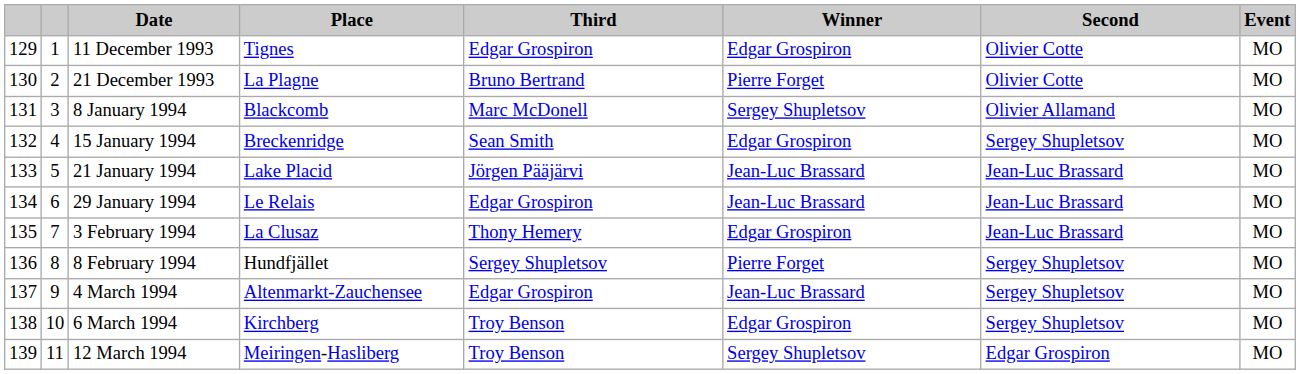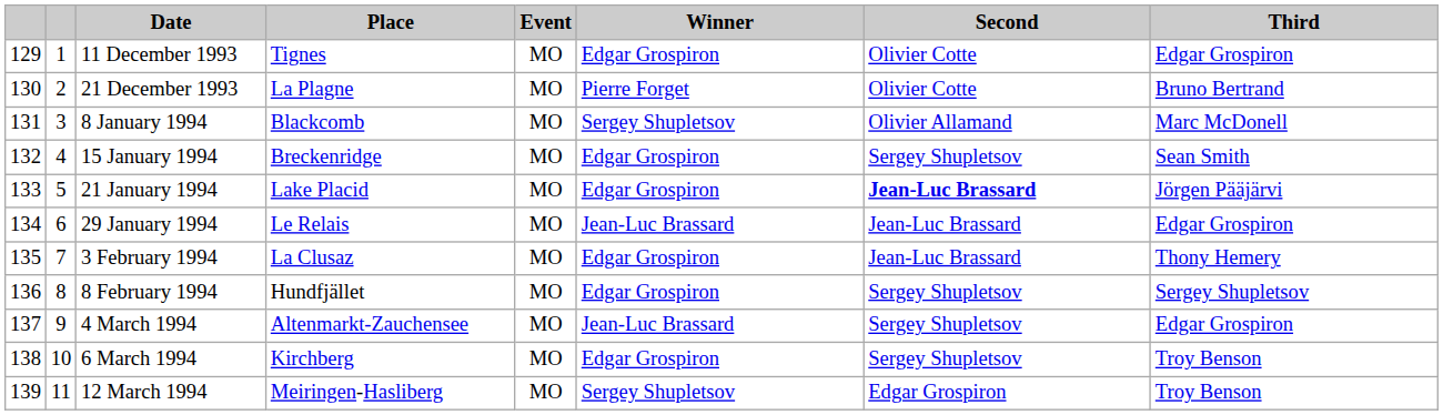 <table class="wikitable plainrowheaders" style="background:#fff; font-size:86%; line-height:16px; border:grey solid 1px; border-collapse:collapse;">
 <tr style="background:#ccc; text-align:center;">
 <th scope="col" style="background:#ccc; width=20 px;"></th>
 <th scope="col" style="background:#ccc; width=30 px;"></th>
 <th scope="col" style="background:#ccc; width:120px;">Date</th>
 <th scope="col" style="background:#ccc; width:160px;">Place</th>
-<th scope="col" style="background:#ccc; width:185px;">Third</th>
+<th scope="col" style="background:#ccc; width:15px;">Event</th>
 <th scope="col" style="background:#ccc; width:185px;">Winner</th>
 <th scope="col" style="background:#ccc; width:185px;">Second</th>
-<th scope="col" style="background:#ccc; width:15px;">Event</th>
+<th scope="col" style="background:#ccc; width:185px;">Third</th>
 </tr>
 <tr>
 <td align=center>129</td>
 <td align=center>1</td>
 <td>11 December 1993</td>
 <td> <a href='#'>Tignes</a></td>
-<td> <a href='#'>Edgar Grospiron</a></td>
+<td align=center>MO</td>
 <td> <a href='#'>Edgar Grospiron</a></td>
 <td> <a href='#'>Olivier Cotte</a></td>
-<td align=center>MO</td>
+<td> <a href='#'>Edgar Grospiron</a></td>
 </tr>
 <tr>
 <td align=center>130</td>
 <td align=center>2</td>
 <td>21 December 1993</td>
 <td> <a href='#'>La Plagne</a></td>
-<td> <a href='#'>Bruno Bertrand</a></td>
+<td align=center>MO</td>
 <td> <a href='#'>Pierre Forget</a></td>
 <td> <a href='#'>Olivier Cotte</a></td>
-<td align=center>MO</td>
+<td> <a href='#'>Bruno Bertrand</a></td>
 </tr>
 <tr>
 <td align=center>131</td>
 <td align=center>3</td>
 <td>8 January 1994</td>
 <td> <a href='#'>Blackcomb</a></td>
-<td> <a href='#'>Marc McDonell</a></td>
+<td align=center>MO</td>
 <td> <a href='#'>Sergey Shupletsov</a></td>
 <td> <a href='#'>Olivier Allamand</a></td>
-<td align=center>MO</td>
+<td> <a href='#'>Marc McDonell</a></td>
 </tr>
 <tr>
 <td align=center>132</td>
 <td align=center>4</td>
 <td>15 January 1994</td>
 <td> <a href='#'>Breckenridge</a></td>
-<td> <a href='#'>Sean Smith</a></td>
+<td align=center>MO</td>
 <td> <a href='#'>Edgar Grospiron</a></td>
 <td> <a href='#'>Sergey Shupletsov</a></td>
-<td align=center>MO</td>
+<td> <a href='#'>Sean Smith</a></td>
 </tr>
 <tr>
 <td align=center>133</td>
 <td align=center>5</td>
 <td>21 January 1994</td>
 <td> <a href='#'>Lake Placid</a></td>
+<td align=center>MO</td>
+<td> <a href='#'>Edgar Grospiron</a></td>
+<td><strong> <a href='#'>Jean-Luc Brassard</a></strong></td>
 <td> <a href='#'>Jörgen Pääjärvi</a></td>
-<td> <a href='#'>Jean-Luc Brassard</a></td>
-<td> <a href='#'>Jean-Luc Brassard</a></td>
-<td align=center>MO</td>
 </tr>
 <tr>
 <td align=center>134</td>
 <td align=center>6</td>
 <td>29 January 1994</td>
 <td> <a href='#'>Le Relais</a></td>
-<td> <a href='#'>Edgar Grospiron</a></td>
+<td align=center>MO</td>
 <td> <a href='#'>Jean-Luc Brassard</a></td>
 <td> <a href='#'>Jean-Luc Brassard</a></td>
-<td align=center>MO</td>
+<td> <a href='#'>Edgar Grospiron</a></td>
 </tr>
 <tr>
 <td align=center>135</td>
 <td align=center>7</td>
 <td>3 February 1994</td>
 <td> <a href='#'>La Clusaz</a></td>
-<td> <a href='#'>Thony Hemery</a></td>
+<td align=center>MO</td>
 <td> <a href='#'>Edgar Grospiron</a></td>
 <td> <a href='#'>Jean-Luc Brassard</a></td>
-<td align=center>MO</td>
+<td> <a href='#'>Thony Hemery</a></td>
 </tr>
 <tr>
 <td align=center>136</td>
 <td align=center>8</td>
 <td>8 February 1994</td>
 <td> Hundfjället</td>
+<td align=center>MO</td>
+<td> <a href='#'>Edgar Grospiron</a></td>
 <td> <a href='#'>Sergey Shupletsov</a></td>
-<td> <a href='#'>Pierre Forget</a></td>
 <td> <a href='#'>Sergey Shupletsov</a></td>
-<td align=center>MO</td>
 </tr>
 <tr>
 <td align=center>137</td>
 <td align=center>9</td>
 <td>4 March 1994</td>
 <td> <a href='#'>Altenmarkt-Zauchensee</a></td>
-<td> <a href='#'>Edgar Grospiron</a></td>
+<td align=center>MO</td>
 <td> <a href='#'>Jean-Luc Brassard</a></td>
 <td> <a href='#'>Sergey Shupletsov</a></td>
-<td align=center>MO</td>
+<td> <a href='#'>Edgar Grospiron</a></td>
 </tr>
 <tr>
 <td align=center>138</td>
 <td align=center>10</td>
 <td>6 March 1994</td>
 <td> <a href='#'>Kirchberg</a></td>
-<td> <a href='#'>Troy Benson</a></td>
+<td align=center>MO</td>
 <td> <a href='#'>Edgar Grospiron</a></td>
 <td> <a href='#'>Sergey Shupletsov</a></td>
-<td align=center>MO</td>
+<td> <a href='#'>Troy Benson</a></td>
 </tr>
 <tr>
 <td align=center>139</td>
 <td align=center>11</td>
 <td>12 March 1994</td>
 <td> <a href='#'>Meiringen</a>-<a href='#'>Hasliberg</a></td>
-<td> <a href='#'>Troy Benson</a></td>
+<td align=center>MO</td>
 <td> <a href='#'>Sergey Shupletsov</a></td>
 <td> <a href='#'>Edgar Grospiron</a></td>
-<td align=center>MO</td>
+<td> <a href='#'>Troy Benson</a></td>
 </tr>
 </table>
